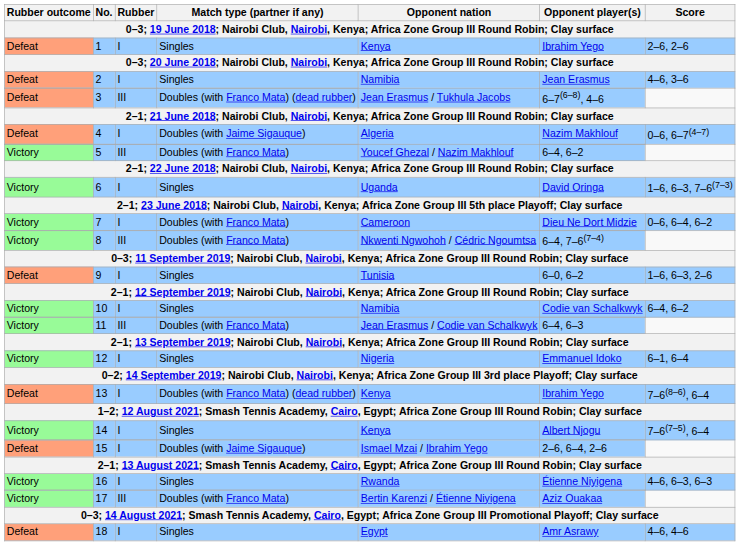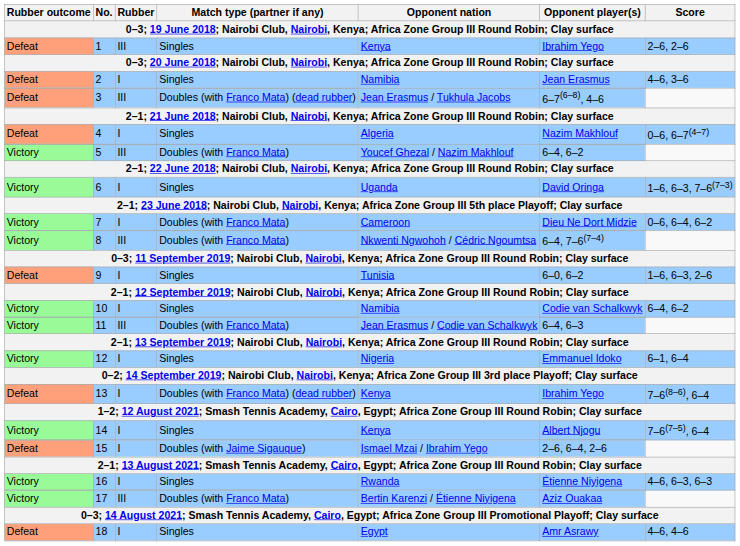 <table class=wikitable>
 <tr>
 <th>Rubber outcome</th>
 <th>No.</th>
 <th>Rubber</th>
 <th>Match type (partner if any)</th>
 <th>Opponent nation</th>
 <th>Opponent player(s)</th>
 <th>Score</th>
 </tr>
 <tr>
 <th colspan=7>0–3; <a href='#'>19 June 2018</a>; Nairobi Club, <a href='#'>Nairobi</a>, Kenya; Africa Zone Group III Round Robin; Clay surface</th>
 </tr>
 <tr bgcolor=#99CCFF>
 <td bgcolor=FFA07A>Defeat</td>
 <td>1</td>
-<td>I</td>
+<td>III</td>
 <td>Singles</td>
 <td> <a href='#'>Kenya</a></td>
 <td><a href='#'>Ibrahim Yego</a></td>
 <td>2–6, 2–6</td>
 </tr>
 <tr>
 <th colspan=7>0–3; <a href='#'>20 June 2018</a>; Nairobi Club, <a href='#'>Nairobi</a>, Kenya; Africa Zone Group III Round Robin; Clay surface</th>
 </tr>
 <tr bgcolor=#99CCFF>
 <td bgcolor=FFA07A>Defeat</td>
 <td>2</td>
 <td>I</td>
 <td>Singles</td>
 <td rowspan=2> <a href='#'>Namibia</a></td>
 <td><a href='#'>Jean Erasmus</a></td>
 <td>4–6, 3–6</td>
 </tr>
 <tr>
 </tr>
 <tr bgcolor=#99CCFF>
 <td bgcolor=FFA07A>Defeat</td>
 <td>3</td>
 <td>III</td>
 <td>Doubles (with <a href='#'>Franco Mata</a>) (<a href='#'>dead rubber</a>)</td>
 <td><a href='#'>Jean Erasmus</a> / <a href='#'>Tukhula Jacobs</a></td>
 <td>6–7<sup>(6–8)</sup>, 4–6</td>
 </tr>
 <tr>
 <th colspan=7>2–1; <a href='#'>21 June 2018</a>; Nairobi Club, <a href='#'>Nairobi</a>, Kenya; Africa Zone Group III Round Robin; Clay surface</th>
 </tr>
 <tr bgcolor=#99CCFF>
 <td bgcolor=FFA07A>Defeat</td>
 <td>4</td>
 <td>I</td>
-<td>Doubles (with <a href='#'>Jaime Sigauque</a>)</td>
+<td>Singles</td>
 <td rowspan=2> <a href='#'>Algeria</a></td>
 <td><a href='#'>Nazim Makhlouf</a></td>
 <td>0–6, 6–7<sup>(4–7)</sup></td>
 </tr>
 <tr>
 </tr>
 <tr bgcolor=#99CCFF>
 <td bgcolor=98FB98>Victory</td>
 <td>5</td>
 <td>III</td>
 <td>Doubles (with <a href='#'>Franco Mata</a>)</td>
 <td><a href='#'>Youcef Ghezal</a> / <a href='#'>Nazim Makhlouf</a></td>
 <td>6–4, 6–2</td>
 </tr>
 <tr>
 <th colspan=7>2–1; <a href='#'>22 June 2018</a>; Nairobi Club, <a href='#'>Nairobi</a>, Kenya; Africa Zone Group III Round Robin; Clay surface</th>
 </tr>
 <tr bgcolor=#99CCFF>
 <td bgcolor=98FB98>Victory</td>
 <td>6</td>
 <td>I</td>
 <td>Singles</td>
 <td> <a href='#'>Uganda</a></td>
 <td><a href='#'>David Oringa</a></td>
 <td>1–6, 6–3, 7–6<sup>(7–3)</sup></td>
 </tr>
 <tr>
 <th colspan=7>2–1; <a href='#'>23 June 2018</a>; Nairobi Club, <a href='#'>Nairobi</a>, Kenya; Africa Zone Group III 5th place Playoff; Clay surface</th>
 </tr>
 <tr bgcolor=#99CCFF>
 <td bgcolor=98FB98>Victory</td>
 <td>7</td>
 <td>I</td>
 <td>Doubles (with <a href='#'>Franco Mata</a>)</td>
 <td rowspan=2> <a href='#'>Cameroon</a></td>
 <td><a href='#'>Dieu Ne Dort Midzie</a></td>
 <td>0–6, 6–4, 6–2</td>
 </tr>
 <tr>
 </tr>
 <tr bgcolor=#99CCFF>
 <td bgcolor=98FB98>Victory</td>
 <td>8</td>
 <td>III</td>
 <td>Doubles (with <a href='#'>Franco Mata</a>)</td>
 <td><a href='#'>Nkwenti Ngwohoh</a> / <a href='#'>Cédric Ngoumtsa</a></td>
 <td>6–4, 7–6<sup>(7–4)</sup></td>
 </tr>
 <tr>
 <th colspan=7>0–3; <a href='#'>11 September 2019</a>; Nairobi Club, <a href='#'>Nairobi</a>, Kenya; Africa Zone Group III Round Robin; Clay surface</th>
 </tr>
 <tr bgcolor=#99CCFF>
 <td bgcolor=FFA07A>Defeat</td>
 <td>9</td>
 <td>I</td>
 <td>Singles</td>
 <td> <a href='#'>Tunisia</a></td>
 <td>6–0, 6–2</td>
 <td>1–6, 6–3, 2–6</td>
 </tr>
 <tr>
 <th colspan=7>2–1; <a href='#'>12 September 2019</a>; Nairobi Club, <a href='#'>Nairobi</a>, Kenya; Africa Zone Group III Round Robin; Clay surface</th>
 </tr>
 <tr bgcolor=#99CCFF>
 <td bgcolor=98FB98>Victory</td>
 <td>10</td>
 <td>I</td>
 <td>Singles</td>
 <td rowspan=2> <a href='#'>Namibia</a></td>
 <td><a href='#'>Codie van Schalkwyk</a></td>
 <td>6–4, 6–2</td>
 </tr>
 <tr>
 </tr>
 <tr bgcolor=#99CCFF>
 <td bgcolor=98FB98>Victory</td>
 <td>11</td>
 <td>III</td>
 <td>Doubles (with <a href='#'>Franco Mata</a>)</td>
 <td><a href='#'>Jean Erasmus</a> / <a href='#'>Codie van Schalkwyk</a></td>
 <td>6–4, 6–3</td>
 </tr>
 <tr>
 <th colspan=7>2–1; <a href='#'>13 September 2019</a>; Nairobi Club, <a href='#'>Nairobi</a>, Kenya; Africa Zone Group III Round Robin; Clay surface</th>
 </tr>
 <tr bgcolor=#99CCFF>
 <td bgcolor=98FB98>Victory</td>
 <td>12</td>
 <td>I</td>
 <td>Singles</td>
 <td> <a href='#'>Nigeria</a></td>
 <td><a href='#'>Emmanuel Idoko</a></td>
 <td>6–1, 6–4</td>
 </tr>
 <tr>
 <th colspan=7>0–2; <a href='#'>14 September 2019</a>; Nairobi Club, <a href='#'>Nairobi</a>, Kenya; Africa Zone Group III 3rd place Playoff; Clay surface</th>
 </tr>
 <tr bgcolor=#99CCFF>
 <td bgcolor=FFA07A>Defeat</td>
 <td>13</td>
 <td>I</td>
 <td>Doubles (with <a href='#'>Franco Mata</a>) (<a href='#'>dead rubber</a>)</td>
 <td> <a href='#'>Kenya</a></td>
 <td><a href='#'>Ibrahim Yego</a></td>
 <td>7–6<sup>(8–6)</sup>, 6–4</td>
 </tr>
 <tr>
 <th colspan=7>1–2; <a href='#'>12 August 2021</a>; Smash Tennis Academy, <a href='#'>Cairo</a>, Egypt; Africa Zone Group III Round Robin; Clay surface</th>
 </tr>
 <tr bgcolor=#99CCFF>
 <td bgcolor=98FB98>Victory</td>
 <td>14</td>
 <td>I</td>
 <td>Singles</td>
 <td rowspan=2> <a href='#'>Kenya</a></td>
 <td><a href='#'>Albert Njogu</a></td>
 <td>7–6<sup>(7–5)</sup>, 6–4</td>
 </tr>
 <tr>
 </tr>
 <tr bgcolor=#99CCFF>
 <td bgcolor=FFA07A>Defeat</td>
 <td>15</td>
 <td>I</td>
 <td>Doubles (with <a href='#'>Jaime Sigauque</a>)</td>
 <td><a href='#'>Ismael Mzai</a> / <a href='#'>Ibrahim Yego</a></td>
 <td>2–6, 6–4, 2–6</td>
 </tr>
 <tr>
 <th colspan=7>2–1; <a href='#'>13 August 2021</a>; Smash Tennis Academy, <a href='#'>Cairo</a>, Egypt; Africa Zone Group III Round Robin; Clay surface</th>
 </tr>
 <tr bgcolor=#99CCFF>
 <td bgcolor=98FB98>Victory</td>
 <td>16</td>
 <td>I</td>
 <td>Singles</td>
 <td rowspan=2> <a href='#'>Rwanda</a></td>
 <td><a href='#'>Étienne Niyigena</a></td>
 <td>4–6, 6–3, 6–3</td>
 </tr>
 <tr>
 </tr>
 <tr bgcolor=#99CCFF>
 <td bgcolor=98FB98>Victory</td>
 <td>17</td>
 <td>III</td>
 <td>Doubles (with <a href='#'>Franco Mata</a>)</td>
 <td><a href='#'>Bertin Karenzi</a> / <a href='#'>Étienne Niyigena</a></td>
 <td><a href='#'>Aziz Ouakaa</a></td>
 </tr>
 <tr>
 <th colspan=7>0–3; <a href='#'>14 August 2021</a>; Smash Tennis Academy, <a href='#'>Cairo</a>, Egypt; Africa Zone Group III Promotional Playoff; Clay surface</th>
 </tr>
 <tr bgcolor=#99CCFF>
 <td bgcolor=FFA07A>Defeat</td>
 <td>18</td>
 <td>I</td>
 <td>Singles</td>
 <td> <a href='#'>Egypt</a></td>
 <td><a href='#'>Amr Asrawy</a></td>
 <td>4–6, 4–6</td>
 </tr>
 </table>
